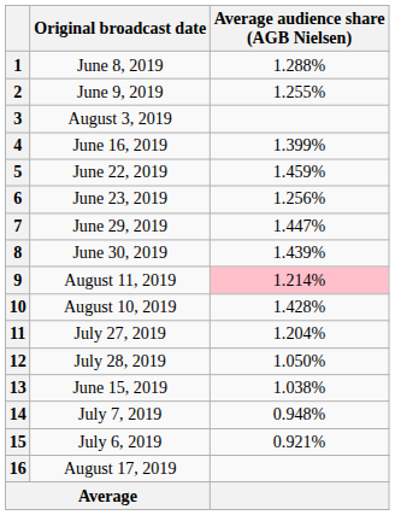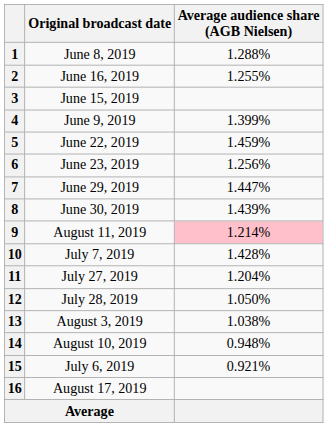 <table class="wikitable" style="text-align:center">
 <tr>
 <th></th>
 <th>Original broadcast date</th>
 <th>Average audience share<br>(AGB Nielsen)</th>
 </tr>
 <tr>
 <th>1</th>
 <td>June 8, 2019</td>
 <td>1.288%</td>
 </tr>
 <tr>
 <th>2</th>
-<td>June 9, 2019</td>
+<td>June 16, 2019</td>
 <td>1.255%</td>
 </tr>
 <tr>
 <th>3</th>
-<td>August 3, 2019</td>
+<td>June 15, 2019</td>
 <td></td>
 </tr>
 <tr>
 <th>4</th>
-<td>June 16, 2019</td>
+<td>June 9, 2019</td>
 <td>1.399%</td>
 </tr>
 <tr>
 <th>5</th>
 <td>June 22, 2019</td>
 <td>1.459%</td>
 </tr>
 <tr>
 <th>6</th>
 <td>June 23, 2019</td>
 <td>1.256%</td>
 </tr>
 <tr>
 <th>7</th>
 <td>June 29, 2019</td>
 <td>1.447%</td>
 </tr>
 <tr>
 <th>8</th>
 <td>June 30, 2019</td>
 <td>1.439%</td>
 </tr>
 <tr>
 <th>9</th>
 <td>August 11, 2019</td>
 <td style="background: pink;">1.214%</td>
 </tr>
 <tr>
 <th>10</th>
-<td>August 10, 2019</td>
+<td>July 7, 2019</td>
 <td>1.428%</td>
 </tr>
 <tr>
 <th>11</th>
 <td>July 27, 2019</td>
 <td>1.204%</td>
 </tr>
 <tr>
 <th>12</th>
 <td>July 28, 2019</td>
 <td>1.050%</td>
 </tr>
 <tr>
 <th>13</th>
-<td>June 15, 2019</td>
+<td>August 3, 2019</td>
 <td>1.038%</td>
 </tr>
 <tr>
 <th>14</th>
-<td>July 7, 2019</td>
+<td>August 10, 2019</td>
 <td>0.948%</td>
 </tr>
 <tr>
 <th>15</th>
 <td>July 6, 2019</td>
 <td>0.921%</td>
 </tr>
 <tr>
 <th>16</th>
 <td>August 17, 2019</td>
 <td></td>
 </tr>
 <tr>
 <th colspan="2">Average</th>
 <th></th>
 </tr>
 </table>
